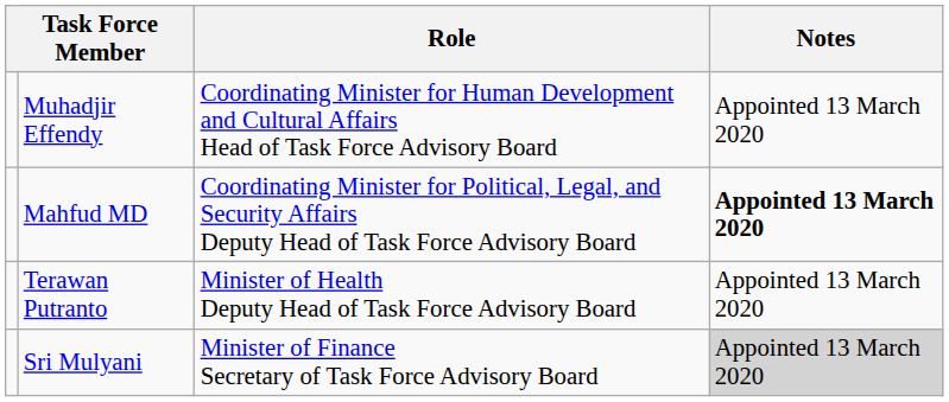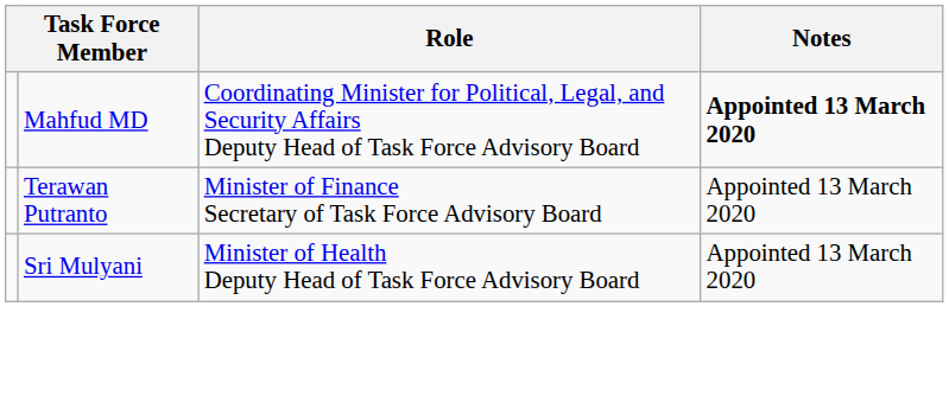 <table class="wikitable sortable">
 <tr>
 <th scope="col" colspan="2">Task Force Member</th>
 <th>Role</th>
 <th>Notes</th>
-</tr>
-<tr>
-<td data-sort-value="Effendy, Muhadjir"></td>
-<td><a href='#'>Muhadjir Effendy</a></td>
-<td><a href='#'>Coordinating Minister for Human Development and Cultural Affairs</a><br>Head of Task Force Advisory Board</td>
-<td>Appointed 13 March 2020</td>
 </tr>
 <tr>
 <td data-sort-value="Mahfud"></td>
 <td><a href='#'>Mahfud MD</a></td>
 <td><a href='#'>Coordinating Minister for Political, Legal, and Security Affairs</a><br>Deputy Head of Task Force Advisory Board</td>
 <td><strong>Appointed 13 March 2020</strong></td>
 </tr>
 <tr>
 <td data-sort-value="Putranto, Terawan"></td>
 <td><a href='#'>Terawan Putranto</a></td>
-<td><a href='#'>Minister of Health</a><br>Deputy Head of Task Force Advisory Board</td>
+<td><a href='#'>Minister of Finance</a><br>Secretary of Task Force Advisory Board</td>
 <td>Appointed 13 March 2020</td>
 </tr>
 <tr>
 <td data-sort-value="Mulyani, Sri"></td>
 <td><a href='#'>Sri Mulyani</a></td>
-<td><a href='#'>Minister of Finance</a><br>Secretary of Task Force Advisory Board</td>
-<td style="background: lightgrey;">Appointed 13 March 2020</td>
+<td><a href='#'>Minister of Health</a><br>Deputy Head of Task Force Advisory Board</td>
+<td>Appointed 13 March 2020</td>
 </tr>
 </table>
